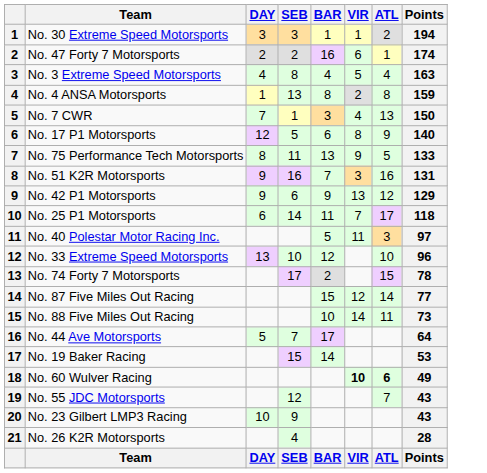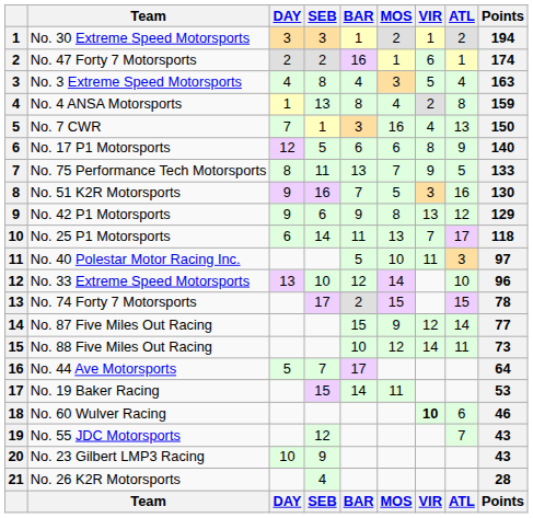 <table class="wikitable" style="font-size: 85%; text-align:center;">
 <tr>
 <th></th>
 <th>Team</th>
 <th><a href='#'>DAY</a></th>
 <th><a href='#'>SEB</a></th>
 <th><a href='#'>BAR</a></th>
+<th><a href='#'>MOS</a></th>
 <th><a href='#'>VIR</a></th>
 <th><a href='#'>ATL</a></th>
 <th>Points</th>
 </tr>
 <tr>
 <th>1</th>
 <td align=left>No. 30 <a href='#'>Extreme Speed Motorsports</a></td>
 <td style="background:#FFDF9F;">3</td>
 <td style="background:#FFDF9F;">3</td>
 <td style="background:#FFFFBF;">1</td>
+<td style="background:#DFDFDF;">2</td>
 <td style="background:#FFFFBF;">1</td>
 <td style="background:#DFDFDF;">2</td>
 <th>194</th>
 </tr>
 <tr>
 <th>2</th>
 <td align=left>No. 47 Forty 7 Motorsports</td>
 <td style="background:#DFDFDF;">2</td>
 <td style="background:#DFDFDF;">2</td>
 <td style="background:#EFCFFF;">16</td>
+<td style="background:#FFFFBF;">1</td>
 <td style="background:#DFFFDF;">6</td>
 <td style="background:#FFFFBF;">1</td>
 <th>174</th>
 </tr>
 <tr>
 <th>3</th>
 <td align=left>No. 3 <a href='#'>Extreme Speed Motorsports</a></td>
 <td style="background:#DFFFDF;">4</td>
 <td style="background:#DFFFDF;">8</td>
 <td style="background:#DFFFDF;">4</td>
+<td style="background:#FFDF9F;">3</td>
 <td style="background:#DFFFDF;">5</td>
 <td style="background:#DFFFDF;">4</td>
 <th>163</th>
 </tr>
 <tr>
 <th>4</th>
 <td align=left>No. 4 ANSA Motorsports</td>
 <td style="background:#FFFFBF;">1</td>
 <td style="background:#DFFFDF;">13</td>
 <td style="background:#DFFFDF;">8</td>
+<td style="background:#DFFFDF;">4</td>
 <td style="background:#DFDFDF;">2</td>
 <td style="background:#DFFFDF;">8</td>
 <th>159</th>
 </tr>
 <tr>
 <th>5</th>
 <td align=left>No. 7 CWR</td>
 <td style="background:#DFFFDF;">7</td>
 <td style="background:#FFFFBF;">1</td>
 <td style="background:#FFDF9F;">3</td>
+<td style="background:#DFFFDF;">16</td>
 <td style="background:#DFFFDF;">4</td>
 <td style="background:#DFFFDF;">13</td>
 <th>150</th>
 </tr>
 <tr>
 <th>6</th>
 <td align=left>No. 17 P1 Motorsports</td>
 <td style="background:#EFCFFF;">12</td>
 <td style="background:#DFFFDF;">5</td>
+<td style="background:#DFFFDF;">6</td>
 <td style="background:#DFFFDF;">6</td>
 <td style="background:#DFFFDF;">8</td>
 <td style="background:#DFFFDF;">9</td>
 <th>140</th>
 </tr>
 <tr>
 <th>7</th>
 <td align=left>No. 75 Performance Tech Motorsports</td>
 <td style="background:#DFFFDF;">8</td>
 <td style="background:#DFFFDF;">11</td>
 <td style="background:#DFFFDF;">13</td>
+<td style="background:#DFFFDF;">7</td>
 <td style="background:#DFFFDF;">9</td>
 <td style="background:#DFFFDF;">5</td>
 <th>133</th>
 </tr>
 <tr>
 <th>8</th>
 <td align=left>No. 51 K2R Motorsports</td>
 <td style="background:#EFCFFF;">9</td>
 <td style="background:#EFCFFF;">16</td>
 <td style="background:#DFFFDF;">7</td>
+<td style="background:#DFFFDF;">5</td>
 <td style="background:#FFDF9F;">3</td>
 <td style="background:#DFFFDF;">16</td>
-<th>131</th>
+<th>130</th>
 </tr>
 <tr>
 <th>9</th>
 <td align=left>No. 42 P1 Motorsports</td>
 <td style="background:#DFFFDF;">9</td>
 <td style="background:#DFFFDF;">6</td>
 <td style="background:#DFFFDF;">9</td>
+<td style="background:#DFFFDF;">8</td>
 <td style="background:#DFFFDF;">13</td>
 <td style="background:#DFFFDF;">12</td>
 <th>129</th>
 </tr>
 <tr>
 <th>10</th>
 <td align=left>No. 25 P1 Motorsports</td>
 <td style="background:#DFFFDF;">6</td>
 <td style="background:#DFFFDF;">14</td>
 <td style="background:#DFFFDF;">11</td>
+<td style="background:#DFFFDF;">13</td>
 <td style="background:#DFFFDF;">7</td>
 <td style="background:#EFCFFF;">17</td>
 <th>118</th>
 </tr>
 <tr>
 <th>11</th>
 <td align=left>No. 40 <a href='#'>Polestar Motor Racing Inc.</a></td>
 <td></td>
 <td></td>
 <td style="background:#DFFFDF;">5</td>
+<td style="background:#DFFFDF;">10</td>
 <td style="background:#DFFFDF;">11</td>
 <td style="background:#FFDF9F;">3</td>
 <th>97</th>
 </tr>
 <tr>
 <th>12</th>
 <td align=left>No. 33 <a href='#'>Extreme Speed Motorsports</a></td>
 <td style="background:#EFCFFF;">13</td>
 <td style="background:#DFFFDF;">10</td>
 <td style="background:#DFFFDF;">12</td>
+<td style="background:#EFCFFF;">14</td>
 <td></td>
 <td style="background:#DFFFDF;">10</td>
 <th>96</th>
 </tr>
 <tr>
 <th>13</th>
 <td align=left>No. 74 Forty 7 Motorsports</td>
 <td></td>
 <td style="background:#EFCFFF;">17</td>
 <td style="background:#DFDFDF;">2</td>
+<td style="background:#EFCFFF;">15</td>
 <td></td>
 <td style="background:#EFCFFF;">15</td>
 <th>78</th>
 </tr>
 <tr>
 <th>14</th>
 <td align=left>No. 87 Five Miles Out Racing</td>
 <td></td>
 <td></td>
 <td style="background:#DFFFDF;">15</td>
+<td style="background:#DFFFDF;">9</td>
 <td style="background:#DFFFDF;">12</td>
 <td style="background:#DFFFDF;">14</td>
 <th>77</th>
 </tr>
 <tr>
 <th>15</th>
 <td align=left>No. 88 Five Miles Out Racing</td>
 <td></td>
 <td></td>
 <td style="background:#DFFFDF;">10</td>
+<td style="background:#DFFFDF;">12</td>
 <td style="background:#DFFFDF;">14</td>
 <td style="background:#DFFFDF;">11</td>
 <th>73</th>
 </tr>
 <tr>
 <th>16</th>
 <td align=left>No. 44 <a href='#'>Ave Motorsports</a></td>
 <td style="background:#DFFFDF;">5</td>
 <td style="background:#DFFFDF;">7</td>
 <td style="background:#EFCFFF;">17</td>
 <td></td>
 <td></td>
+<td></td>
 <th>64</th>
 </tr>
 <tr>
 <th>17</th>
 <td align=left>No. 19 Baker Racing</td>
 <td></td>
 <td style="background:#EFCFFF;">15</td>
 <td style="background:#DFFFDF;">14</td>
+<td style="background:#DFFFDF;">11</td>
 <td></td>
 <td></td>
 <th>53</th>
 </tr>
 <tr>
 <th>18</th>
 <td align=left>No. 60 Wulver Racing</td>
 <td></td>
 <td></td>
 <td></td>
+<td></td>
 <td style="background:#DFFFDF;"><strong>10</strong></td>
-<td style="background:#DFFFDF;"><strong>6</strong></td>
-<th>49</th>
+<td style="background:#DFFFDF;">6</td>
+<th>46</th>
 </tr>
 <tr>
 <th>19</th>
 <td align=left>No. 55 <a href='#'>JDC Motorsports</a></td>
 <td></td>
 <td style="background:#DFFFDF;">12</td>
+<td></td>
 <td></td>
 <td></td>
 <td style="background:#DFFFDF;">7</td>
 <th>43</th>
 </tr>
 <tr>
 <th>20</th>
 <td align=left>No. 23 Gilbert LMP3 Racing</td>
 <td style="background:#DFFFDF;">10</td>
 <td style="background:#DFFFDF;">9</td>
 <td></td>
 <td></td>
 <td></td>
+<td></td>
 <th>43</th>
 </tr>
 <tr>
 <th>21</th>
 <td align=left>No. 26 K2R Motorsports</td>
 <td></td>
 <td style="background:#DFFFDF;">4</td>
+<td></td>
 <td></td>
 <td></td>
 <td></td>
 <th>28</th>
 </tr>
 <tr>
 <th></th>
 <th>Team</th>
 <th><a href='#'>DAY</a></th>
 <th><a href='#'>SEB</a></th>
 <th><a href='#'>BAR</a></th>
+<th><a href='#'>MOS</a></th>
 <th><a href='#'>VIR</a></th>
 <th><a href='#'>ATL</a></th>
 <th>Points</th>
 </tr>
 </table>
